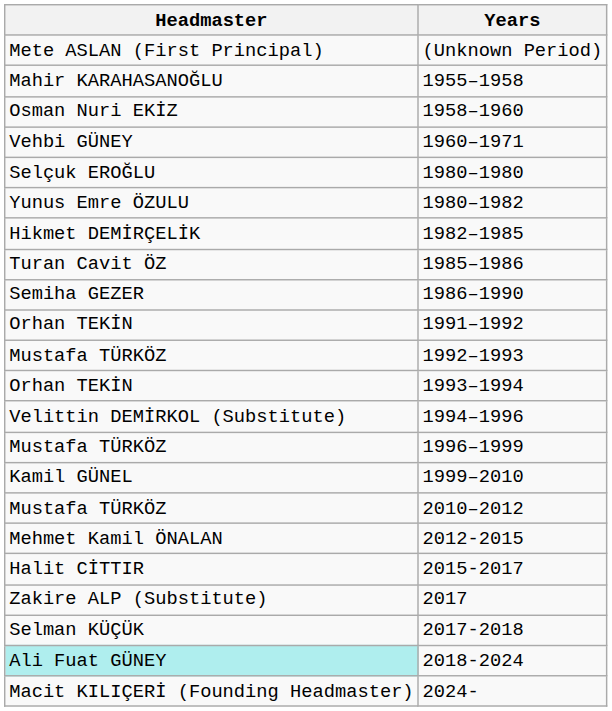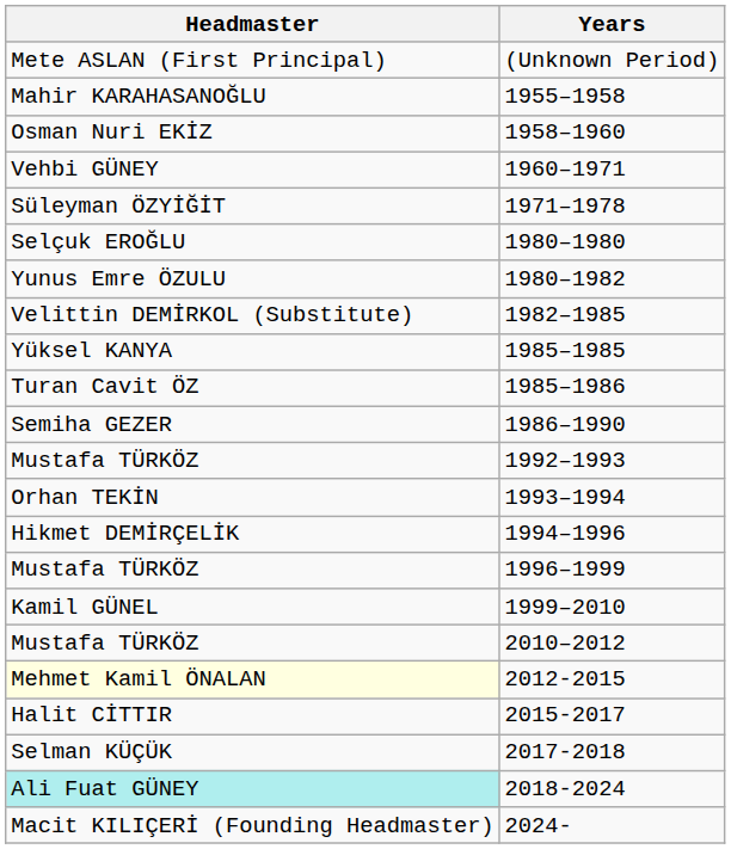 <table class="wikitable">
 <tr>
 <th>Headmaster</th>
 <th>Years</th>
 </tr>
 <tr>
 <td>Mete ASLAN (First Principal)</td>
 <td>(Unknown Period)</td>
 </tr>
 <tr>
 <td>Mahir KARAHASANOĞLU</td>
 <td>1955–1958</td>
 </tr>
 <tr>
 <td>Osman Nuri EKİZ</td>
 <td>1958–1960</td>
 </tr>
 <tr>
 <td>Vehbi GÜNEY</td>
 <td>1960–1971</td>
 </tr>
 <tr>
+<td>Süleyman ÖZYİĞİT</td>
+<td>1971–1978</td>
+</tr>
+<tr>
 <td>Selçuk EROĞLU</td>
 <td>1980–1980</td>
 </tr>
 <tr>
 <td>Yunus Emre ÖZULU</td>
 <td>1980–1982</td>
 </tr>
 <tr>
-<td>Hikmet DEMİRÇELİK</td>
+<td>Velittin DEMİRKOL (Substitute)</td>
 <td>1982–1985</td>
+</tr>
+<tr>
+<td>Yüksel KANYA</td>
+<td>1985–1985</td>
 </tr>
 <tr>
 <td>Turan Cavit ÖZ</td>
 <td>1985–1986</td>
 </tr>
 <tr>
 <td>Semiha GEZER</td>
 <td>1986–1990</td>
 </tr>
 <tr>
-<td>Orhan TEKİN</td>
-<td>1991–1992</td>
-</tr>
-<tr>
 <td>Mustafa TÜRKÖZ</td>
 <td>1992–1993</td>
 </tr>
 <tr>
 <td>Orhan TEKİN</td>
 <td>1993–1994</td>
 </tr>
 <tr>
-<td>Velittin DEMİRKOL (Substitute)</td>
+<td>Hikmet DEMİRÇELİK</td>
 <td>1994–1996</td>
 </tr>
 <tr>
 <td>Mustafa TÜRKÖZ</td>
 <td>1996–1999</td>
 </tr>
 <tr>
 <td>Kamil GÜNEL</td>
 <td>1999–2010</td>
 </tr>
 <tr>
 <td>Mustafa TÜRKÖZ</td>
 <td>2010–2012</td>
 </tr>
 <tr>
-<td>Mehmet Kamil ÖNALAN</td>
+<td style="background: lightyellow;">Mehmet Kamil ÖNALAN</td>
 <td>2012-2015</td>
 </tr>
 <tr>
 <td>Halit CİTTIR</td>
 <td>2015-2017</td>
-</tr>
-<tr>
-<td>Zakire ALP (Substitute)</td>
-<td>2017</td>
 </tr>
 <tr>
 <td>Selman KÜÇÜK</td>
 <td>2017-2018</td>
 </tr>
 <tr>
 <td style="background: paleturquoise;">Ali Fuat GÜNEY</td>
 <td>2018-2024</td>
 </tr>
 <tr>
 <td>Macit KILIÇERİ (Founding Headmaster)</td>
 <td>2024-</td>
 </tr>
 </table>
